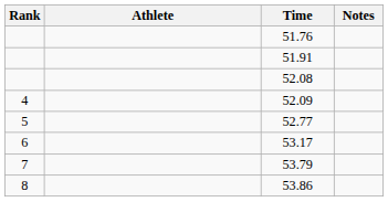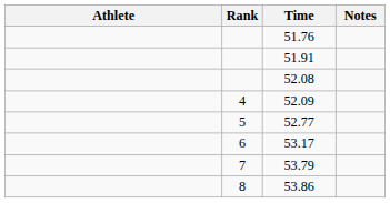 <table class="wikitable" style="text-align:center">
 <tr>
+<th width=250>Athlete</th>
 <th width=40>Rank</th>
-<th width=250>Athlete</th>
 <th width=80>Time</th>
 <th width=50>Notes</th>
 </tr>
 <tr>
+<td align=left></td>
 <td></td>
-<td align=left></td>
 <td>51.76</td>
 <td></td>
 </tr>
 <tr>
+<td align=left></td>
 <td></td>
-<td align=left></td>
 <td>51.91</td>
 <td></td>
 </tr>
 <tr>
+<td align=left></td>
 <td></td>
-<td align=left></td>
 <td>52.08</td>
 <td></td>
 </tr>
 <tr>
+<td align=left></td>
 <td>4</td>
-<td align=left></td>
 <td>52.09</td>
 <td></td>
 </tr>
 <tr>
+<td align=left></td>
 <td>5</td>
-<td align=left></td>
 <td>52.77</td>
 <td></td>
 </tr>
 <tr>
+<td align=left></td>
 <td>6</td>
-<td align=left></td>
 <td>53.17</td>
 <td></td>
 </tr>
 <tr>
+<td align=left></td>
 <td>7</td>
-<td align=left></td>
 <td>53.79</td>
 <td></td>
 </tr>
 <tr>
+<td align=left></td>
 <td>8</td>
-<td align=left></td>
 <td>53.86</td>
 <td></td>
 </tr>
 </table>
